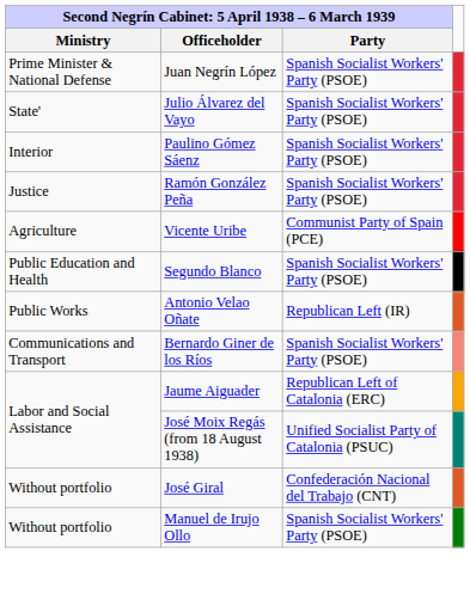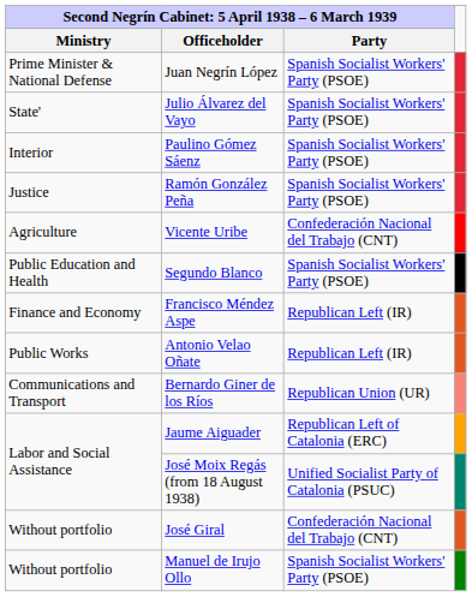 <table class="wikitable" style="width:80%;">
 <tr style="background:#ccf; text-align:center;">
 <td colspan=3><strong>Second Negrín Cabinet: 5 April 1938 – 6 March 1939</strong></td>
 </tr>
 <tr>
 <th>Ministry</th>
 <th>Officeholder</th>
 <th>Party</th>
 </tr>
 <tr>
 <td>Prime Minister & National Defense</td>
 <td>Juan Negrín López</td>
 <td><a href='#'>Spanish Socialist Workers' Party</a> (PSOE)</td>
 <td style="width: 5px" bgcolor=#e32636 align="center"></td>
 </tr>
 <tr>
 <td>State'</td>
 <td><a href='#'>Julio Álvarez del Vayo</a></td>
 <td><a href='#'>Spanish Socialist Workers' Party</a> (PSOE)</td>
 <td style="width: 5px" bgcolor=#e32636 align="center"></td>
 </tr>
 <tr>
 <td>Interior</td>
 <td><a href='#'>Paulino Gómez Sáenz</a></td>
 <td><a href='#'>Spanish Socialist Workers' Party</a> (PSOE)</td>
 <td style="width: 5px" bgcolor=#e32636 align="center"></td>
 </tr>
 <tr>
 <td>Justice</td>
 <td><a href='#'>Ramón González Peña</a></td>
 <td><a href='#'>Spanish Socialist Workers' Party</a> (PSOE)</td>
 <td style="width: 5px" bgcolor=#e32636 align="center"></td>
 </tr>
 <tr>
 <td>Agriculture</td>
 <td><a href='#'>Vicente Uribe</a></td>
-<td><a href='#'>Communist Party of Spain</a> (PCE)</td>
+<td><a href='#'>Confederación Nacional del Trabajo</a> (CNT)</td>
 <td style="width: 5px" bgcolor=red align="center"></td>
 </tr>
 <tr>
 <td>Public Education and Health</td>
 <td><a href='#'>Segundo Blanco</a></td>
 <td><a href='#'>Spanish Socialist Workers' Party</a> (PSOE)</td>
 <td style="width: 5px" bgcolor=#000000 align="center"></td>
+</tr>
+<tr>
+<td>Finance and Economy</td>
+<td><a href='#'>Francisco Méndez Aspe</a></td>
+<td><a href='#'>Republican Left</a> (IR)</td>
+<td style="width: 5px" bgcolor=#e25822 align="center"></td>
 </tr>
 <tr>
 <td>Public Works</td>
 <td><a href='#'>Antonio Velao Oñate</a></td>
 <td><a href='#'>Republican Left</a> (IR)</td>
 <td style="width: 5px" bgcolor=#e25822 align="center"></td>
 </tr>
 <tr>
 <td>Communications and Transport</td>
 <td><a href='#'>Bernardo Giner de los Ríos</a></td>
-<td><a href='#'>Spanish Socialist Workers' Party</a> (PSOE)</td>
+<td><a href='#'>Republican Union</a> (UR)</td>
 <td style="width: 5px" bgcolor="#f88379" align="center"></td>
 </tr>
 <tr>
 <td rowspan="2">Labor and Social Assistance</td>
 <td><a href='#'>Jaume Aiguader</a></td>
 <td><a href='#'>Republican Left of Catalonia</a> (ERC)</td>
 <td style="width: 5px" bgcolor="orange" align="center"></td>
 </tr>
 <tr>
 <td><a href='#'>José Moix Regás</a><br> (from 18 August 1938)</td>
 <td><a href='#'>Unified Socialist Party of Catalonia</a> (PSUC)</td>
 <td style="width: 5px" bgcolor="#008472" align="center"></td>
 </tr>
 <tr>
 <td>Without portfolio</td>
 <td><a href='#'>José Giral</a></td>
 <td><a href='#'>Confederación Nacional del Trabajo</a> (CNT)</td>
 <td style="width: 5px" bgcolor=#e25822 align="center"></td>
 </tr>
 <tr>
 <td>Without portfolio</td>
 <td><a href='#'>Manuel de Irujo Ollo</a></td>
 <td><a href='#'>Spanish Socialist Workers' Party</a> (PSOE)</td>
 <td style="width: 5px" bgcolor="#008000" align="center"></td>
 </tr>
 </table>
